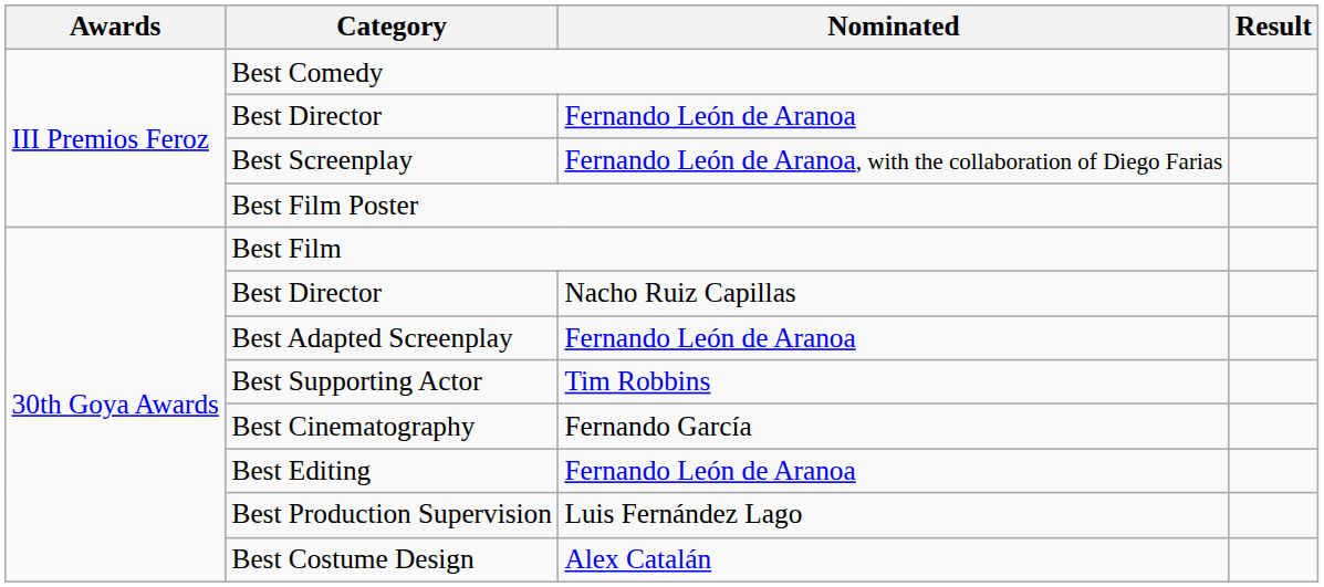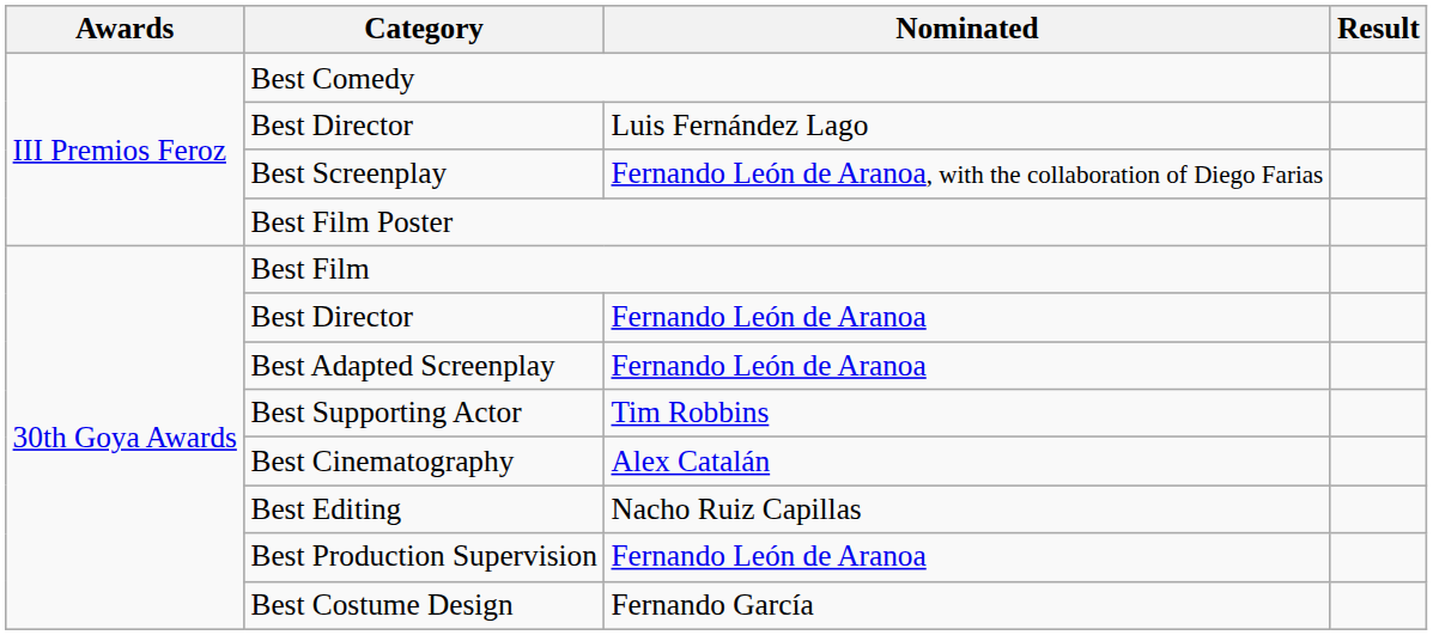 <table class=wikitable>
 <tr>
 <th>Awards</th>
 <th>Category</th>
 <th>Nominated</th>
 <th>Result</th>
 </tr>
 <tr>
 <td rowspan=4><a href='#'>III Premios Feroz</a></td>
 <td colspan=2>Best Comedy</td>
 <td></td>
 </tr>
 <tr>
 <td>Best Director</td>
-<td><a href='#'>Fernando León de Aranoa</a></td>
+<td>Luis Fernández Lago</td>
 <td></td>
 </tr>
 <tr>
 <td>Best Screenplay</td>
 <td><a href='#'>Fernando León de Aranoa</a><small>, with the collaboration of Diego Farias</small></td>
 <td></td>
 </tr>
 <tr>
 <td colspan=2>Best Film Poster</td>
 <td></td>
 </tr>
 <tr>
 <td rowspan=8><a href='#'>30th Goya Awards</a></td>
 <td colspan=2>Best Film</td>
 <td></td>
 </tr>
 <tr>
 <td>Best Director</td>
-<td>Nacho Ruiz Capillas</td>
+<td><a href='#'>Fernando León de Aranoa</a></td>
 <td></td>
 </tr>
 <tr>
 <td>Best Adapted Screenplay</td>
 <td><a href='#'>Fernando León de Aranoa</a></td>
 <td></td>
 </tr>
 <tr>
 <td>Best Supporting Actor</td>
 <td><a href='#'>Tim Robbins</a></td>
 <td></td>
 </tr>
 <tr>
 <td>Best Cinematography</td>
-<td>Fernando García</td>
+<td><a href='#'>Alex Catalán</a></td>
 <td></td>
 </tr>
 <tr>
 <td>Best Editing</td>
+<td>Nacho Ruiz Capillas</td>
+<td></td>
+</tr>
+<tr>
+<td>Best Production Supervision</td>
 <td><a href='#'>Fernando León de Aranoa</a></td>
 <td></td>
 </tr>
 <tr>
-<td>Best Production Supervision</td>
-<td>Luis Fernández Lago</td>
-<td></td>
-</tr>
-<tr>
 <td>Best Costume Design</td>
-<td><a href='#'>Alex Catalán</a></td>
+<td>Fernando García</td>
 <td></td>
 </tr>
 </table>
